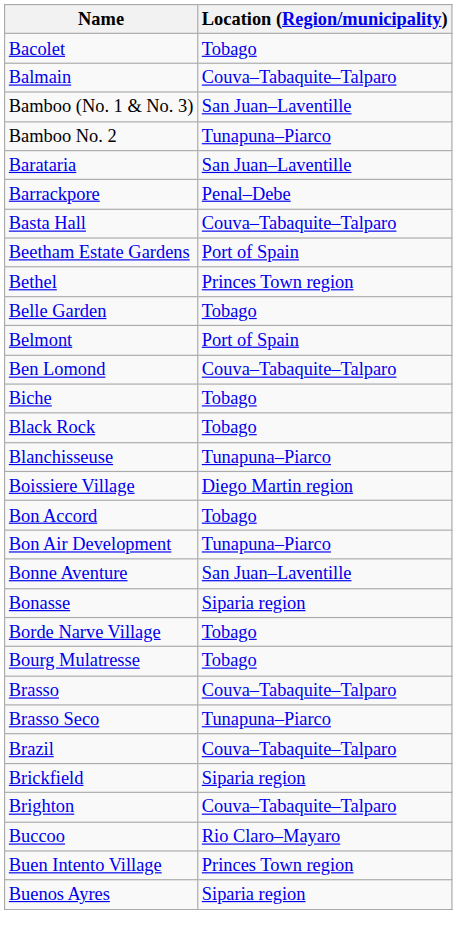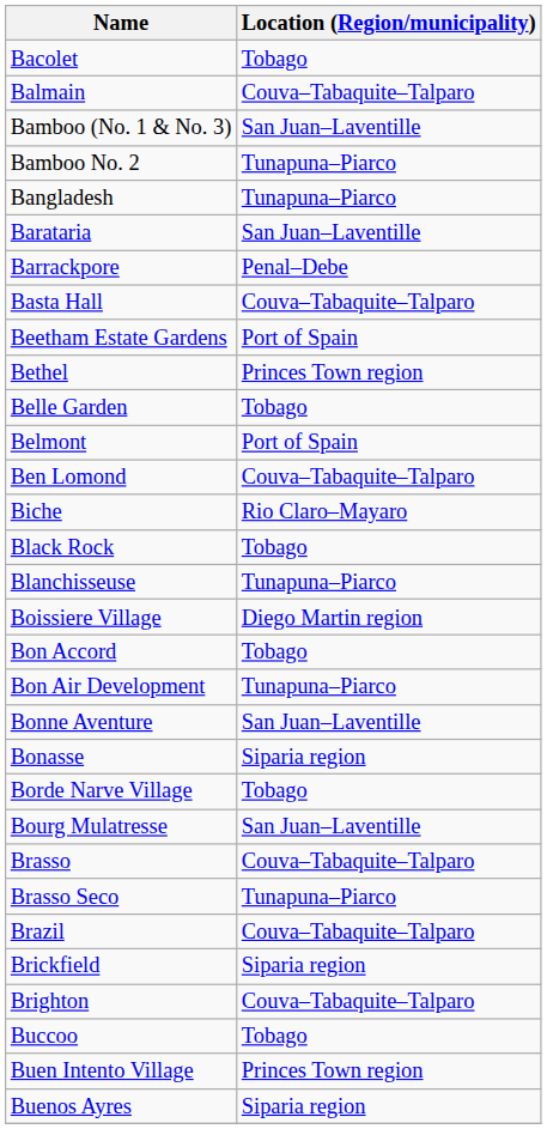 <table class="wikitable">
 <tr>
 <th>Name</th>
 <th>Location (<a href='#'>Region/municipality</a>)</th>
 </tr>
 <tr>
 <td><a href='#'>Bacolet</a></td>
 <td><a href='#'>Tobago</a></td>
 </tr>
 <tr>
 <td><a href='#'>Balmain</a></td>
 <td><a href='#'>Couva–Tabaquite–Talparo</a></td>
 </tr>
 <tr>
 <td>Bamboo (No. 1 & No. 3)</td>
 <td><a href='#'>San Juan–Laventille</a></td>
 </tr>
 <tr>
 <td>Bamboo No. 2</td>
+<td><a href='#'>Tunapuna–Piarco</a></td>
+</tr>
+<tr>
+<td>Bangladesh</td>
 <td><a href='#'>Tunapuna–Piarco</a></td>
 </tr>
 <tr>
 <td><a href='#'>Barataria</a></td>
 <td><a href='#'>San Juan–Laventille</a></td>
 </tr>
 <tr>
 <td><a href='#'>Barrackpore</a></td>
 <td><a href='#'>Penal–Debe</a></td>
 </tr>
 <tr>
 <td><a href='#'>Basta Hall</a></td>
 <td><a href='#'>Couva–Tabaquite–Talparo</a></td>
 </tr>
 <tr>
 <td><a href='#'>Beetham Estate Gardens</a></td>
 <td><a href='#'>Port of Spain</a></td>
 </tr>
 <tr>
 <td><a href='#'>Bethel</a></td>
 <td><a href='#'>Princes Town region</a></td>
 </tr>
 <tr>
 <td><a href='#'>Belle Garden</a></td>
 <td><a href='#'>Tobago</a></td>
 </tr>
 <tr>
 <td><a href='#'>Belmont</a></td>
 <td><a href='#'>Port of Spain</a></td>
 </tr>
 <tr>
 <td><a href='#'>Ben Lomond</a></td>
 <td><a href='#'>Couva–Tabaquite–Talparo</a></td>
 </tr>
 <tr>
 <td><a href='#'>Biche</a></td>
-<td><a href='#'>Tobago</a></td>
+<td><a href='#'>Rio Claro–Mayaro</a></td>
 </tr>
 <tr>
 <td><a href='#'>Black Rock</a></td>
 <td><a href='#'>Tobago</a></td>
 </tr>
 <tr>
 <td><a href='#'>Blanchisseuse</a></td>
 <td><a href='#'>Tunapuna–Piarco</a></td>
 </tr>
 <tr>
 <td><a href='#'>Boissiere Village</a></td>
 <td><a href='#'>Diego Martin region</a></td>
 </tr>
 <tr>
 <td><a href='#'>Bon Accord</a></td>
 <td><a href='#'>Tobago</a></td>
 </tr>
 <tr>
 <td><a href='#'>Bon Air Development</a></td>
 <td><a href='#'>Tunapuna–Piarco</a></td>
 </tr>
 <tr>
 <td><a href='#'>Bonne Aventure</a></td>
 <td><a href='#'>San Juan–Laventille</a></td>
 </tr>
 <tr>
 <td><a href='#'>Bonasse</a></td>
 <td><a href='#'>Siparia region</a></td>
 </tr>
 <tr>
 <td><a href='#'>Borde Narve Village</a></td>
 <td><a href='#'>Tobago</a></td>
 </tr>
 <tr>
 <td><a href='#'>Bourg Mulatresse</a></td>
-<td><a href='#'>Tobago</a></td>
+<td><a href='#'>San Juan–Laventille</a></td>
 </tr>
 <tr>
 <td><a href='#'>Brasso</a></td>
 <td><a href='#'>Couva–Tabaquite–Talparo</a></td>
 </tr>
 <tr>
 <td><a href='#'>Brasso Seco</a></td>
 <td><a href='#'>Tunapuna–Piarco</a></td>
 </tr>
 <tr>
 <td><a href='#'>Brazil</a></td>
 <td><a href='#'>Couva–Tabaquite–Talparo</a></td>
 </tr>
 <tr>
 <td><a href='#'>Brickfield</a></td>
 <td><a href='#'>Siparia region</a></td>
 </tr>
 <tr>
 <td><a href='#'>Brighton</a></td>
 <td><a href='#'>Couva–Tabaquite–Talparo</a></td>
 </tr>
 <tr>
 <td><a href='#'>Buccoo</a></td>
-<td><a href='#'>Rio Claro–Mayaro</a></td>
+<td><a href='#'>Tobago</a></td>
 </tr>
 <tr>
 <td><a href='#'>Buen Intento Village</a></td>
 <td><a href='#'>Princes Town region</a></td>
 </tr>
 <tr>
 <td><a href='#'>Buenos Ayres</a></td>
 <td><a href='#'>Siparia region</a></td>
 </tr>
 <tr>
 </tr>
 </table>
